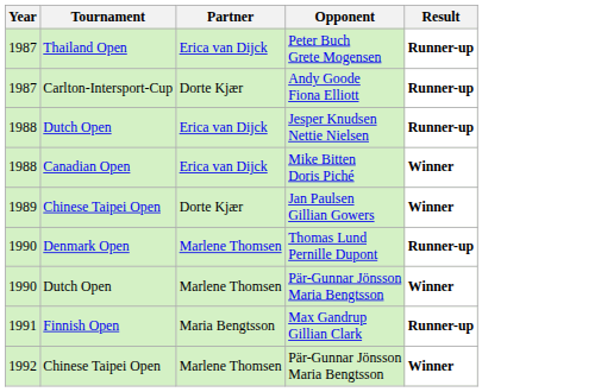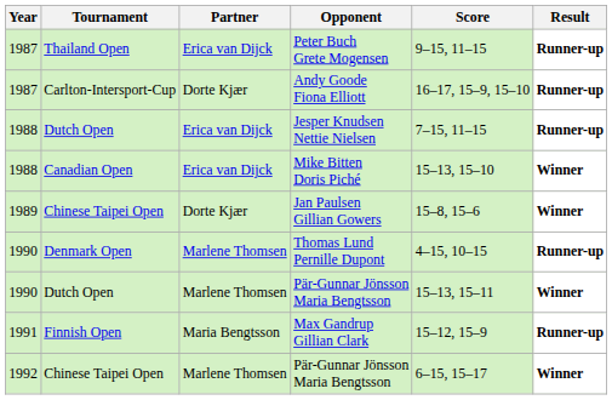 <table class="sortable wikitable" style="font-size: 90%;">
 <tr>
 <th>Year</th>
 <th>Tournament</th>
 <th>Partner</th>
 <th>Opponent</th>
+<th>Score</th>
 <th>Result</th>
 </tr>
 <tr style="background:#D4F1C5">
 <td align="center">1987</td>
 <td><a href='#'>Thailand Open</a></td>
 <td> <a href='#'>Erica van Dijck</a></td>
 <td> <a href='#'>Peter Buch</a><br> <a href='#'>Grete Mogensen</a></td>
+<td>9–15, 11–15</td>
 <td style="text-align:left; background:white"> <strong>Runner-up</strong></td>
 </tr>
 <tr style="background:#D4F1C5">
 <td align="center">1987</td>
 <td>Carlton-Intersport-Cup</td>
 <td> Dorte Kjær</td>
 <td> <a href='#'>Andy Goode</a><br> <a href='#'>Fiona Elliott</a></td>
+<td>16–17, 15–9, 15–10</td>
 <td style="text-align:left; background:white"> <strong>Runner-up</strong></td>
 </tr>
 <tr style="background:#D4F1C5">
 <td align="center">1988</td>
 <td><a href='#'>Dutch Open</a></td>
 <td> <a href='#'>Erica van Dijck</a></td>
 <td> <a href='#'>Jesper Knudsen</a><br> <a href='#'>Nettie Nielsen</a></td>
+<td>7–15, 11–15</td>
 <td style="text-align:left; background:white"> <strong>Runner-up</strong></td>
 </tr>
 <tr style="background:#D4F1C5">
 <td align="center">1988</td>
 <td><a href='#'>Canadian Open</a></td>
 <td> <a href='#'>Erica van Dijck</a></td>
 <td> <a href='#'>Mike Bitten</a><br> <a href='#'>Doris Piché</a></td>
+<td>15–13, 15–10</td>
 <td style="text-align:left; background:white"> <strong>Winner</strong></td>
 </tr>
 <tr style="background:#D4F1C5">
 <td align="center">1989</td>
 <td><a href='#'>Chinese Taipei Open</a></td>
 <td> Dorte Kjær</td>
 <td> <a href='#'>Jan Paulsen</a><br> <a href='#'>Gillian Gowers</a></td>
+<td>15–8, 15–6</td>
 <td style="text-align:left; background:white"> <strong>Winner</strong></td>
 </tr>
 <tr style="background:#D4F1C5">
 <td align="center">1990</td>
 <td><a href='#'>Denmark Open</a></td>
 <td> <a href='#'>Marlene Thomsen</a></td>
 <td> <a href='#'>Thomas Lund</a><br> <a href='#'>Pernille Dupont</a></td>
+<td>4–15, 10–15</td>
 <td style="text-align:left; background:white"> <strong>Runner-up</strong></td>
 </tr>
 <tr style="background:#D4F1C5">
 <td align="center">1990</td>
 <td>Dutch Open</td>
 <td> Marlene Thomsen</td>
 <td> <a href='#'>Pär-Gunnar Jönsson</a><br> <a href='#'>Maria Bengtsson</a></td>
+<td>15–13, 15–11</td>
 <td style="text-align:left; background:white"> <strong>Winner</strong></td>
 </tr>
 <tr style="background:#D4F1C5">
 <td align="center">1991</td>
 <td><a href='#'>Finnish Open</a></td>
 <td> Maria Bengtsson</td>
 <td> <a href='#'>Max Gandrup</a><br> <a href='#'>Gillian Clark</a></td>
+<td>15–12, 15–9</td>
 <td style="text-align:left; background:white"> <strong>Runner-up</strong></td>
 </tr>
 <tr style="background:#D4F1C5">
 <td align="center">1992</td>
 <td>Chinese Taipei Open</td>
 <td> Marlene Thomsen</td>
 <td> Pär-Gunnar Jönsson<br> Maria Bengtsson</td>
+<td>6–15, 15–17</td>
 <td style="text-align:left; background:white"> <strong>Winner</strong></td>
 </tr>
 </table>
